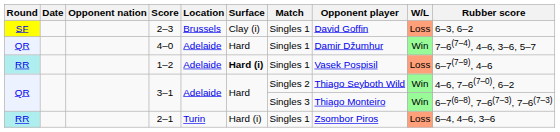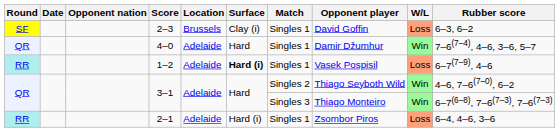 <table class="wikitable nowrap" style="font-size:96%;">
 <tr>
 <th>Round</th>
 <th>Date</th>
 <th>Opponent nation</th>
 <th>Score</th>
 <th>Location</th>
 <th>Surface</th>
 <th>Match</th>
 <th>Opponent player</th>
 <th>W/L</th>
 <th>Rubber score</th>
 </tr>
 <tr>
 <td style="background:yellow; text-align:center;"><a href='#'>SF</a></td>
 <td></td>
 <td></td>
 <td style="text-align:center;">2–3</td>
 <td><a href='#'>Brussels</a></td>
 <td>Clay (i)</td>
 <td>Singles 1</td>
 <td><a href='#'>David Goffin</a></td>
 <td style="background:#ffa07a; text-align:center;">Loss</td>
 <td>6–3, 6–2</td>
 </tr>
 <tr>
 <td style="background:#ecf2ff; text-align:center;"><a href='#'>QR</a></td>
 <td></td>
 <td></td>
 <td style="text-align:center;">4–0</td>
 <td><a href='#'>Adelaide</a></td>
 <td>Hard</td>
 <td>Singles 1</td>
 <td><a href='#'>Damir Džumhur</a></td>
 <td style="background:#98fb98; text-align:center;">Win</td>
 <td>7–6<sup>(7–4)</sup>, 4–6, 3–6, 5–7</td>
 </tr>
 <tr>
 <td style="background:#afeeee; text-align:center;"><a href='#'>RR</a></td>
 <td></td>
 <td></td>
 <td style="text-align:center;">1–2</td>
 <td><a href='#'>Adelaide</a></td>
 <td><strong>Hard (i)</strong></td>
 <td>Singles 1</td>
 <td><a href='#'>Vasek Pospisil</a></td>
 <td style="background:#ffa07a; text-align:center;">Loss</td>
 <td>6–7<sup>(7–9)</sup>, 4–6</td>
 </tr>
 <tr>
 <td style="background:#ecf2ff; text-align:center;" rowspan="2"><a href='#'>QR</a></td>
 <td rowspan=2></td>
 <td rowspan=2></td>
 <td style="text-align:center;" rowspan="2">3–1</td>
 <td rowspan=2><a href='#'>Adelaide</a></td>
 <td rowspan=2>Hard</td>
 <td>Singles 2</td>
 <td><a href='#'>Thiago Seyboth Wild</a></td>
 <td style="background:#98fb98 ; text-align:center;">Win</td>
 <td>4–6, 7–6<sup>(7–0)</sup>, 6–2</td>
 </tr>
 <tr>
 <td>Singles 3</td>
 <td><a href='#'>Thiago Monteiro</a></td>
 <td style="background:#98fb98 ; text-align:center;">Win</td>
 <td>6–7<sup>(6–8)</sup>, 7–6<sup>(7–3)</sup>, 7–6<sup>(7–3)</sup></td>
 </tr>
 <tr>
 <td style="background:#afeeee; text-align:center;"><a href='#'>RR</a></td>
 <td></td>
 <td></td>
 <td style="text-align:center;">2–1</td>
-<td><a href='#'>Turin</a></td>
+<td><a href='#'>Adelaide</a></td>
 <td>Hard (i)</td>
 <td>Singles 1</td>
 <td><a href='#'>Zsombor Piros</a></td>
 <td style="background:#ffa07a; text-align:center;">Loss</td>
 <td>6–4, 4–6, 3–6</td>
 </tr>
 </table>
